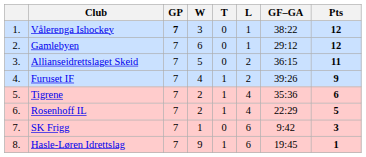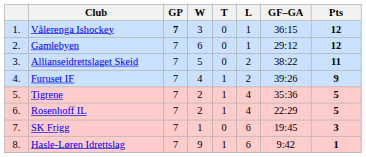 <table class="wikitable">
 <tr>
 <th width="30"></th>
 <th width="200">Club</th>
 <th width="30">GP</th>
 <th width="30">W</th>
 <th width="30">T</th>
 <th width="30">L</th>
 <th width="70">GF–GA</th>
 <th width="70">Pts</th>
 </tr>
 <tr bgcolor="#CAE1FF" align="center">
 <td>1.</td>
 <td align="left"><a href='#'>Vålerenga Ishockey</a></td>
 <td><strong>7</strong></td>
 <td>3</td>
 <td>0</td>
 <td>1</td>
-<td>38:22</td>
+<td>36:15</td>
 <td><strong>12</strong></td>
 </tr>
 <tr bgcolor="#CAE1FF" align="center">
 <td>2.</td>
 <td align="left"><a href='#'>Gamlebyen</a></td>
 <td>7</td>
 <td>6</td>
 <td>0</td>
 <td>1</td>
 <td>29:12</td>
 <td><strong>12</strong></td>
 </tr>
 <tr bgcolor="#CAE1FF" align="center">
 <td>3.</td>
 <td align="left"><a href='#'>Allianseidrettslaget Skeid</a></td>
 <td>7</td>
 <td>5</td>
 <td>0</td>
 <td>2</td>
-<td>36:15</td>
+<td>38:22</td>
 <td><strong>11</strong></td>
 </tr>
 <tr bgcolor="#CAE1FF" align="center">
 <td>4.</td>
 <td align="left"><a href='#'>Furuset IF</a></td>
 <td>7</td>
 <td>4</td>
 <td>1</td>
 <td>2</td>
 <td>39:26</td>
 <td><strong>9</strong></td>
 </tr>
 <tr bgcolor="#FFCCCC" align="center">
 <td>5.</td>
 <td align="left"><a href='#'>Tigrene</a></td>
 <td>7</td>
 <td>2</td>
 <td>1</td>
 <td>4</td>
 <td>35:36</td>
-<td><strong>6</strong></td>
+<td><strong>5</strong></td>
 </tr>
 <tr bgcolor="#FFCCCC" align="center">
 <td>6.</td>
 <td align="left"><a href='#'>Rosenhoff IL</a></td>
 <td>7</td>
 <td>2</td>
 <td>1</td>
 <td>4</td>
 <td>22:29</td>
 <td><strong>5</strong></td>
 </tr>
 <tr bgcolor="#FFCCCC" align="center">
 <td>7.</td>
 <td align="left"><a href='#'>SK Frigg</a></td>
 <td>7</td>
 <td>1</td>
 <td>0</td>
 <td>6</td>
-<td>9:42</td>
+<td>19:45</td>
 <td><strong>3</strong></td>
 </tr>
 <tr bgcolor="#FFCCCC" align="center">
 <td>8.</td>
 <td align="left"><a href='#'>Hasle-Løren Idrettslag</a></td>
 <td>7</td>
 <td>9</td>
 <td>1</td>
 <td>6</td>
-<td>19:45</td>
+<td>9:42</td>
 <td><strong>1</strong></td>
 </tr>
 </table>
